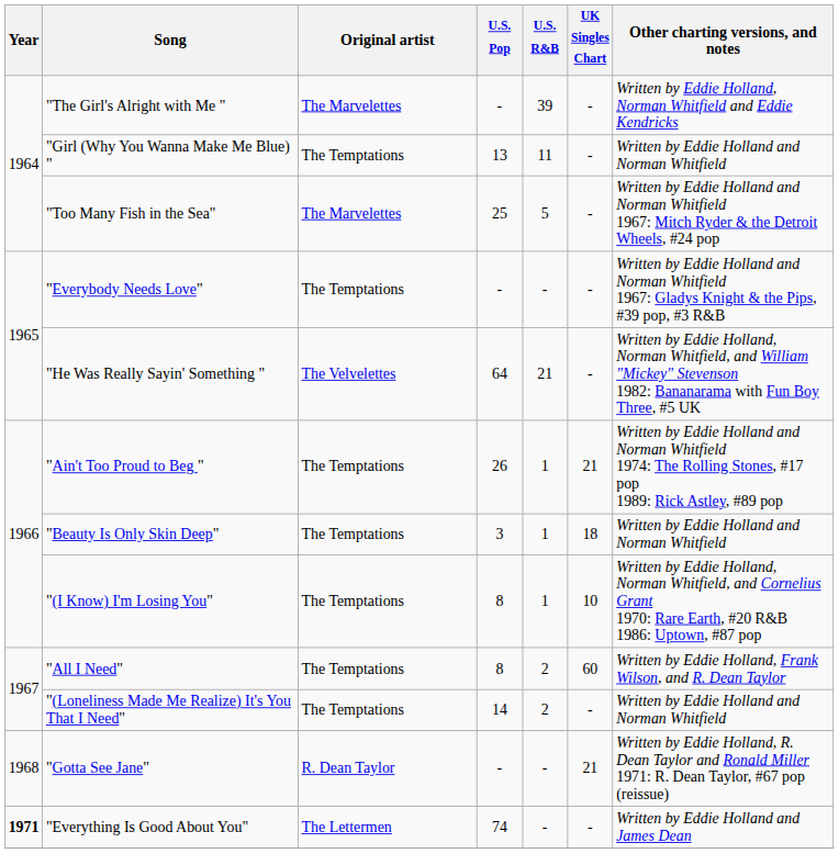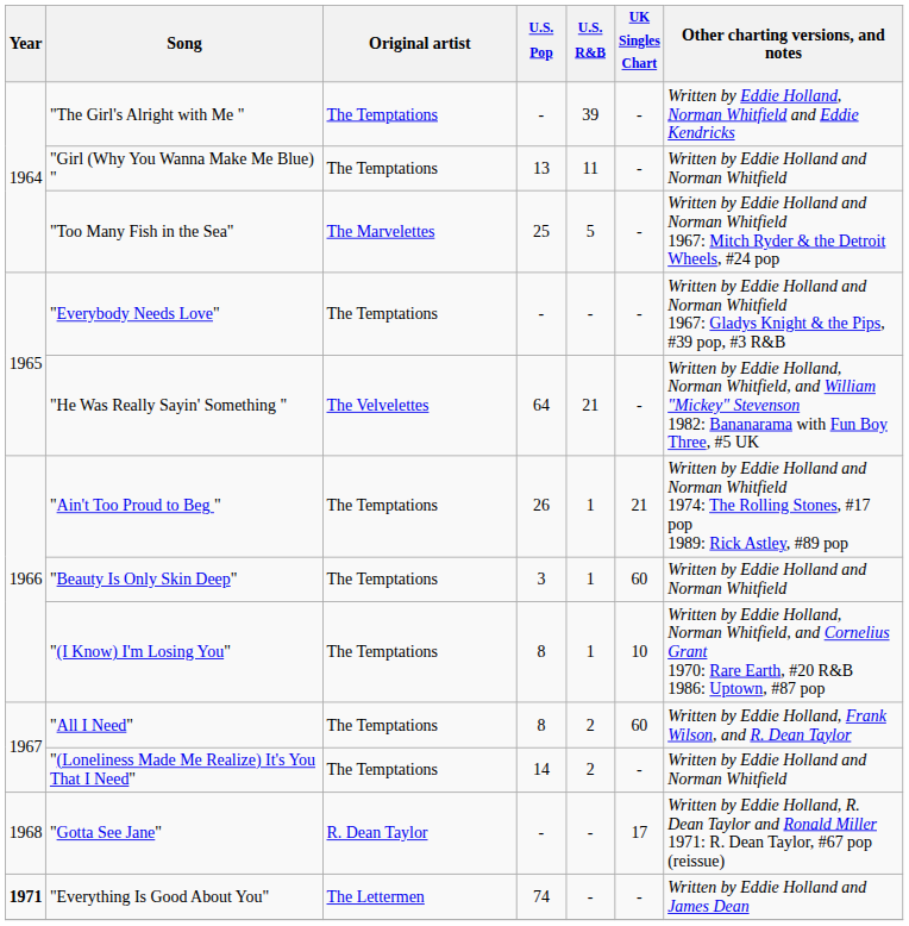 <table class="wikitable">
 <tr>
 <th>Year</th>
 <th width="260">Song</th>
 <th width="180">Original artist</th>
 <th width="40"><sup><a href='#'>U.S. Pop</a></sup></th>
 <th width="40"><sup><a href='#'>U.S. R&B</a></sup></th>
 <th width="40"><sup><a href='#'>UK Singles Chart</a></sup></th>
 <th>Other charting versions, and notes</th>
 </tr>
 <tr>
 <td rowspan="3">1964</td>
 <td>"The Girl's Alright with Me "</td>
-<td><a href='#'>The Marvelettes</a></td>
+<td><a href='#'>The Temptations</a></td>
 <td align="center">-</td>
 <td align="center">39</td>
 <td align="center">-</td>
 <td><em>Written by <a href='#'>Eddie Holland</a>, <a href='#'>Norman Whitfield</a> and <a href='#'>Eddie Kendricks</a></em></td>
 </tr>
 <tr>
 <td>"Girl (Why You Wanna Make Me Blue)  "</td>
 <td>The Temptations</td>
 <td align="center">13</td>
 <td align="center">11</td>
 <td align="center">-</td>
 <td><em>Written by Eddie Holland and Norman Whitfield</em></td>
 </tr>
 <tr>
 <td>"Too Many Fish in the Sea"</td>
 <td><a href='#'>The Marvelettes</a></td>
 <td align="center">25</td>
 <td align="center">5</td>
 <td align="center">-</td>
 <td><em>Written by Eddie Holland and Norman Whitfield</em><br>1967: <a href='#'>Mitch Ryder & the Detroit Wheels</a>, #24 pop</td>
 </tr>
 <tr>
 <td rowspan="2">1965</td>
 <td>"<a href='#'>Everybody Needs Love</a>"</td>
 <td>The Temptations</td>
 <td align="center">-</td>
 <td align="center">-</td>
 <td align="center">-</td>
 <td><em>Written by Eddie Holland and Norman Whitfield</em><br>1967: <a href='#'>Gladys Knight & the Pips</a>, #39 pop, #3 R&B</td>
 </tr>
 <tr>
 <td>"He Was Really Sayin' Something "</td>
 <td><a href='#'>The Velvelettes</a></td>
 <td align="center">64</td>
 <td align="center">21</td>
 <td align="center">-</td>
 <td><em>Written by Eddie Holland, Norman Whitfield, and <a href='#'>William "Mickey" Stevenson</a></em><br>1982: <a href='#'>Bananarama</a> with <a href='#'>Fun Boy Three</a>, #5 UK</td>
 </tr>
 <tr>
 <td rowspan="3">1966</td>
 <td>"<a href='#'>Ain't Too Proud to Beg </a>"</td>
 <td>The Temptations</td>
 <td align="center">26</td>
 <td align="center">1</td>
 <td align="center">21</td>
 <td><em>Written by Eddie Holland and Norman Whitfield</em><br>1974: <a href='#'>The Rolling Stones</a>, #17 pop<br>1989: <a href='#'>Rick Astley</a>, #89 pop</td>
 </tr>
 <tr>
 <td>"<a href='#'>Beauty Is Only Skin Deep</a>"</td>
 <td>The Temptations</td>
 <td align="center">3</td>
 <td align="center">1</td>
-<td align="center">18</td>
+<td align="center">60</td>
 <td><em>Written by Eddie Holland and Norman Whitfield</em></td>
 </tr>
 <tr>
 <td>"<a href='#'>(I Know) I'm Losing You</a>"</td>
 <td>The Temptations</td>
 <td align="center">8</td>
 <td align="center">1</td>
 <td align="center">10</td>
 <td><em>Written by Eddie Holland, Norman Whitfield, and <a href='#'>Cornelius Grant</a></em><br>1970: <a href='#'>Rare Earth</a>, #20 R&B<br>1986: <a href='#'>Uptown</a>, #87 pop</td>
 </tr>
 <tr>
 <td rowspan="2">1967</td>
 <td>"<a href='#'>All I Need</a>"</td>
 <td>The Temptations</td>
 <td align="center">8</td>
 <td align="center">2</td>
 <td align="center">60</td>
 <td><em>Written by Eddie Holland, <a href='#'>Frank Wilson</a>, and <a href='#'>R. Dean Taylor</a></em></td>
 </tr>
 <tr>
 <td>"<a href='#'>(Loneliness Made Me Realize) It's You That I Need</a>"</td>
 <td>The Temptations</td>
 <td align="center">14</td>
 <td align="center">2</td>
 <td align="center">-</td>
 <td><em>Written by Eddie Holland and Norman Whitfield</em></td>
 </tr>
 <tr>
 <td rowspan="1">1968</td>
 <td>"<a href='#'>Gotta See Jane</a>"</td>
 <td><a href='#'>R. Dean Taylor</a></td>
 <td align="center">-</td>
 <td align="center">-</td>
-<td align="center">21</td>
+<td align="center">17</td>
 <td><em>Written by Eddie Holland, R. Dean Taylor and <a href='#'>Ronald Miller</a></em><br>1971: R. Dean Taylor, #67 pop (reissue)</td>
 </tr>
 <tr>
 <td rowspan="1"><strong>1971</strong></td>
 <td>"Everything Is Good About You"</td>
 <td><a href='#'>The Lettermen</a></td>
 <td align="center">74</td>
 <td align="center">-</td>
 <td align="center">-</td>
 <td><em>Written by Eddie Holland and <a href='#'>James Dean</a></em></td>
 </tr>
 <tr>
 </tr>
 </table>
